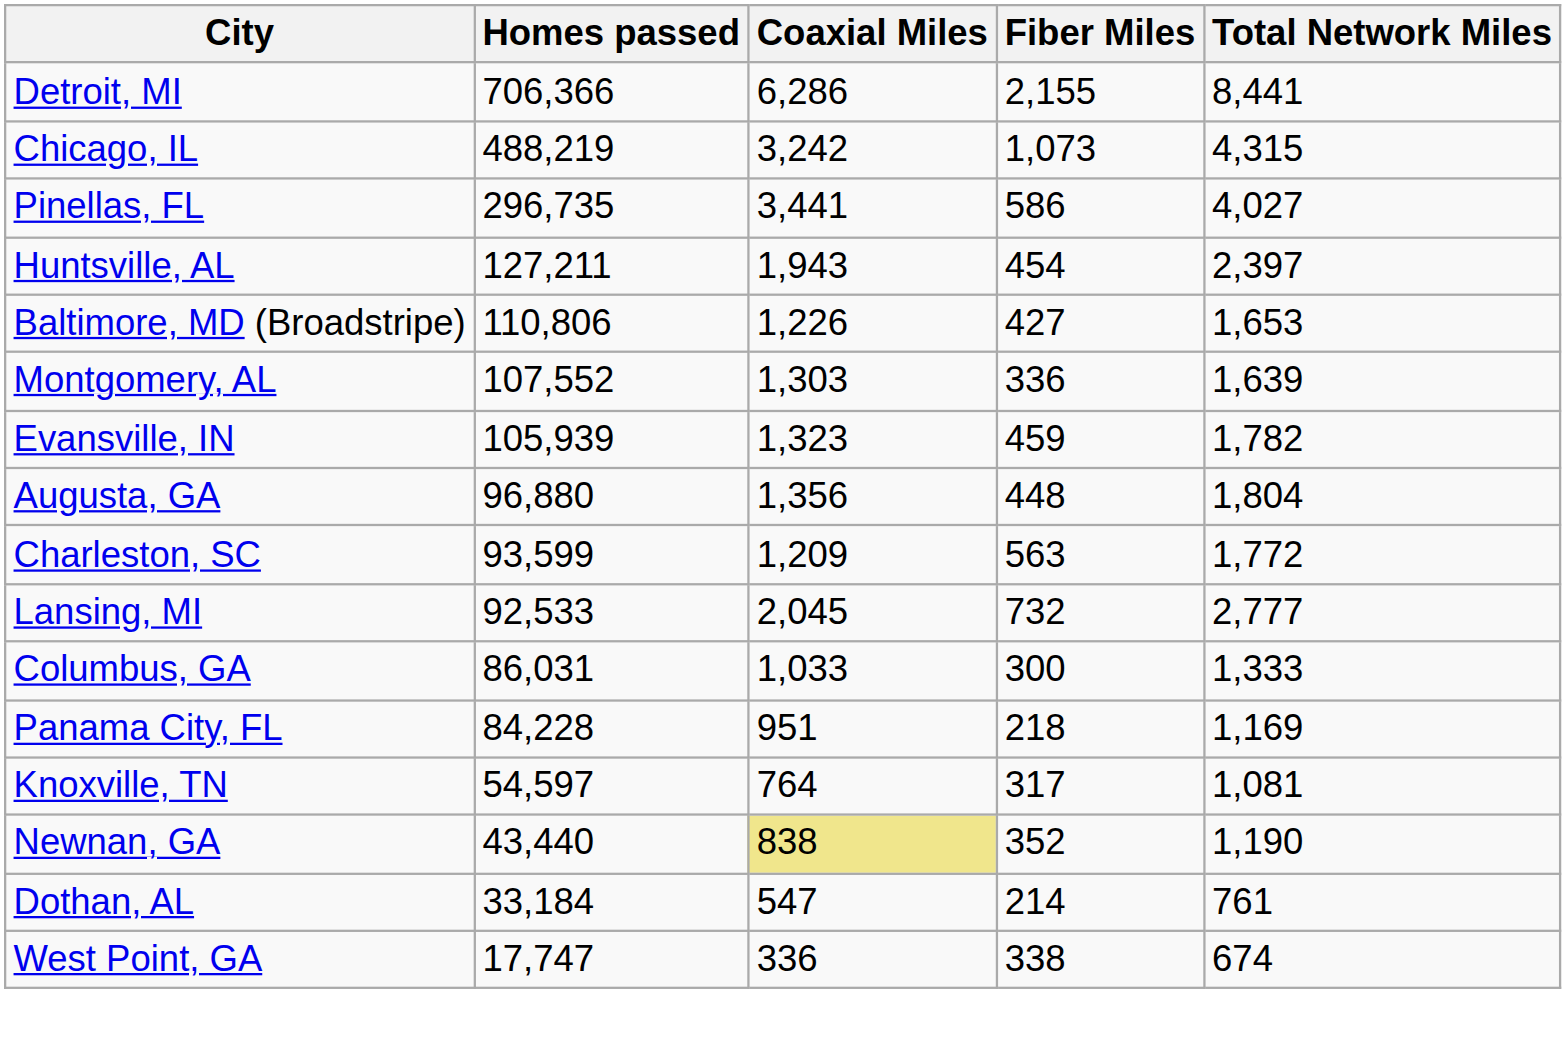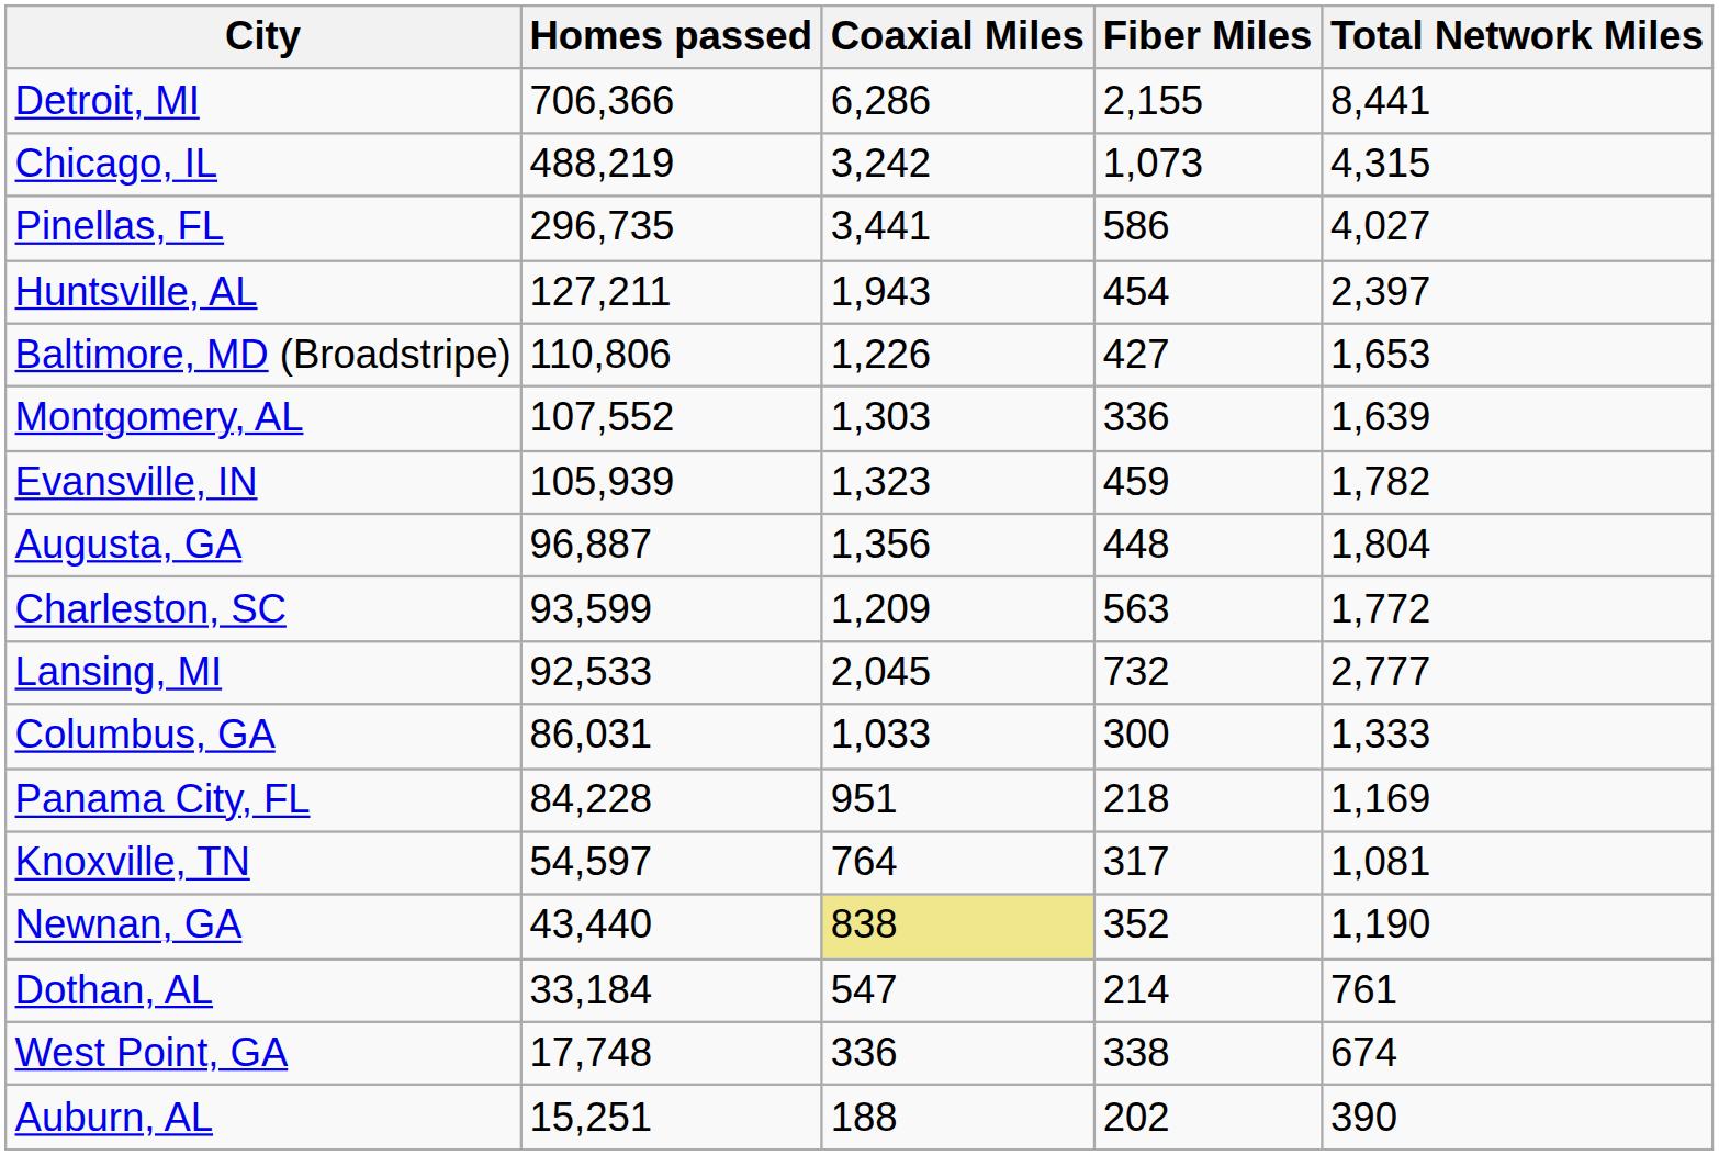 <table class= "wikitable sortable">
 <tr>
 <th>City</th>
 <th>Homes passed</th>
 <th>Coaxial Miles</th>
 <th>Fiber Miles</th>
 <th>Total Network Miles</th>
 </tr>
 <tr>
 <td><a href='#'>Detroit, MI</a></td>
 <td>706,366</td>
 <td>6,286</td>
 <td>2,155</td>
 <td>8,441</td>
 </tr>
 <tr>
 <td><a href='#'>Chicago, IL</a></td>
 <td>488,219</td>
 <td>3,242</td>
 <td>1,073</td>
 <td>4,315</td>
 </tr>
 <tr>
 <td><a href='#'>Pinellas, FL</a></td>
 <td>296,735</td>
 <td>3,441</td>
 <td>586</td>
 <td>4,027</td>
 </tr>
 <tr>
 <td><a href='#'>Huntsville, AL</a></td>
 <td>127,211</td>
 <td>1,943</td>
 <td>454</td>
 <td>2,397</td>
 </tr>
 <tr>
 <td><a href='#'>Baltimore, MD</a> (Broadstripe)</td>
 <td>110,806</td>
 <td>1,226</td>
 <td>427</td>
 <td>1,653</td>
 </tr>
 <tr>
 <td><a href='#'>Montgomery, AL</a></td>
 <td>107,552</td>
 <td>1,303</td>
 <td>336</td>
 <td>1,639</td>
 </tr>
 <tr>
 <td><a href='#'>Evansville, IN</a></td>
 <td>105,939</td>
 <td>1,323</td>
 <td>459</td>
 <td>1,782</td>
 </tr>
 <tr>
 <td><a href='#'>Augusta, GA</a></td>
-<td>96,880</td>
+<td>96,887</td>
 <td>1,356</td>
 <td>448</td>
 <td>1,804</td>
 </tr>
 <tr>
 <td><a href='#'>Charleston, SC</a></td>
 <td>93,599</td>
 <td>1,209</td>
 <td>563</td>
 <td>1,772</td>
 </tr>
 <tr>
 <td><a href='#'>Lansing, MI</a></td>
 <td>92,533</td>
 <td>2,045</td>
 <td>732</td>
 <td>2,777</td>
 </tr>
 <tr>
 <td><a href='#'>Columbus, GA</a></td>
 <td>86,031</td>
 <td>1,033</td>
 <td>300</td>
 <td>1,333</td>
 </tr>
 <tr>
 <td><a href='#'>Panama City, FL</a></td>
 <td>84,228</td>
 <td>951</td>
 <td>218</td>
 <td>1,169</td>
 </tr>
 <tr>
 <td><a href='#'>Knoxville, TN</a></td>
 <td>54,597</td>
 <td>764</td>
 <td>317</td>
 <td>1,081</td>
 </tr>
 <tr>
 <td><a href='#'>Newnan, GA</a></td>
 <td>43,440</td>
 <td style="background: khaki;">838</td>
 <td>352</td>
 <td>1,190</td>
 </tr>
 <tr>
 <td><a href='#'>Dothan, AL</a></td>
 <td>33,184</td>
 <td>547</td>
 <td>214</td>
 <td>761</td>
 </tr>
 <tr>
 <td><a href='#'>West Point, GA</a></td>
-<td>17,747</td>
+<td>17,748</td>
 <td>336</td>
 <td>338</td>
 <td>674</td>
 </tr>
+<tr>
+<td><a href='#'>Auburn, AL</a></td>
+<td>15,251</td>
+<td>188</td>
+<td>202</td>
+<td>390</td>
+</tr>
 </table>
